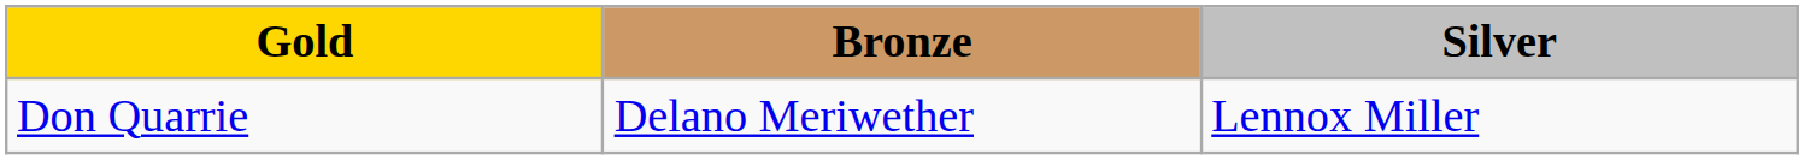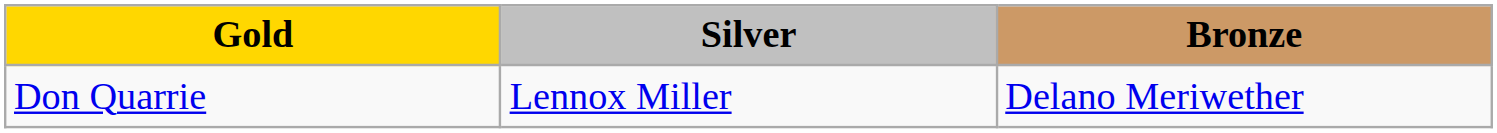 <table class="wikitable" style="text-align:left">
 <tr align="center">
 <td width=200 bgcolor=gold><strong>Gold</strong></td>
+<td width=200 bgcolor=silver><strong>Silver</strong></td>
 <td width=200 bgcolor=CC9966><strong>Bronze</strong></td>
-<td width=200 bgcolor=silver><strong>Silver</strong></td>
 </tr>
 <tr>
 <td><a href='#'>Don Quarrie</a><br><em></em></td>
+<td><a href='#'>Lennox Miller</a><br><em></em></td>
 <td><a href='#'>Delano Meriwether</a><br><em></em></td>
-<td><a href='#'>Lennox Miller</a><br><em></em></td>
 </tr>
 </table>
